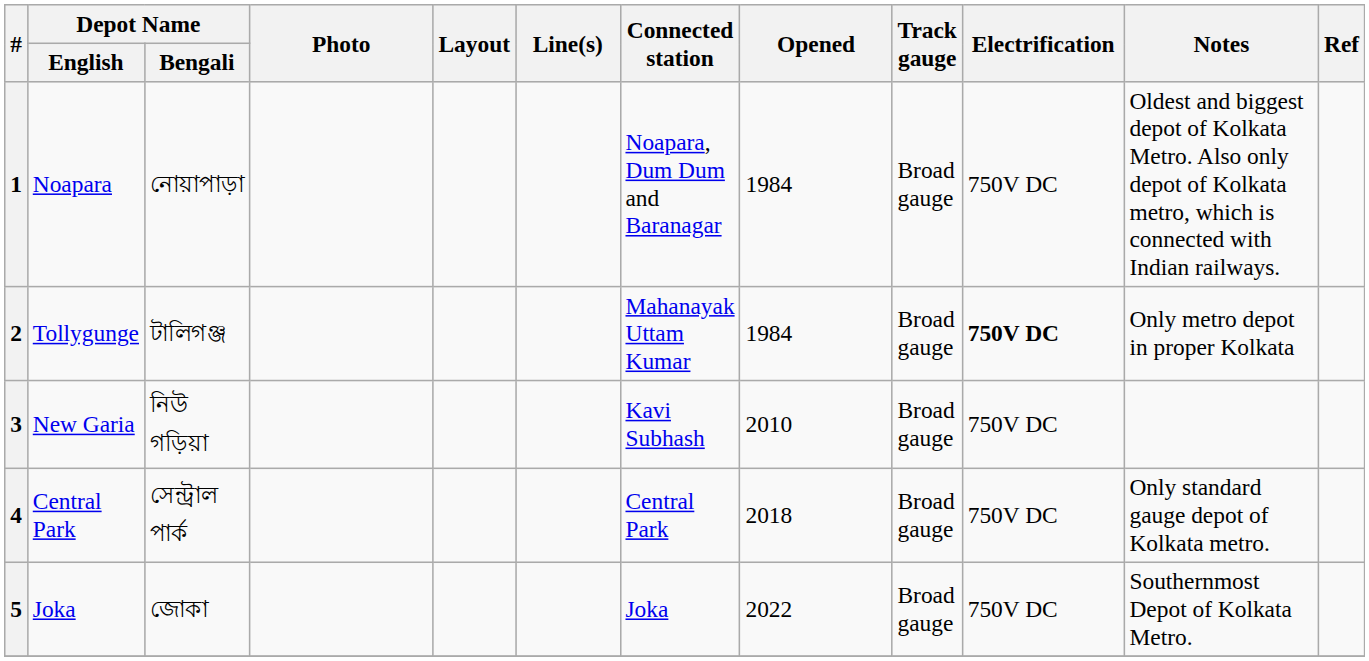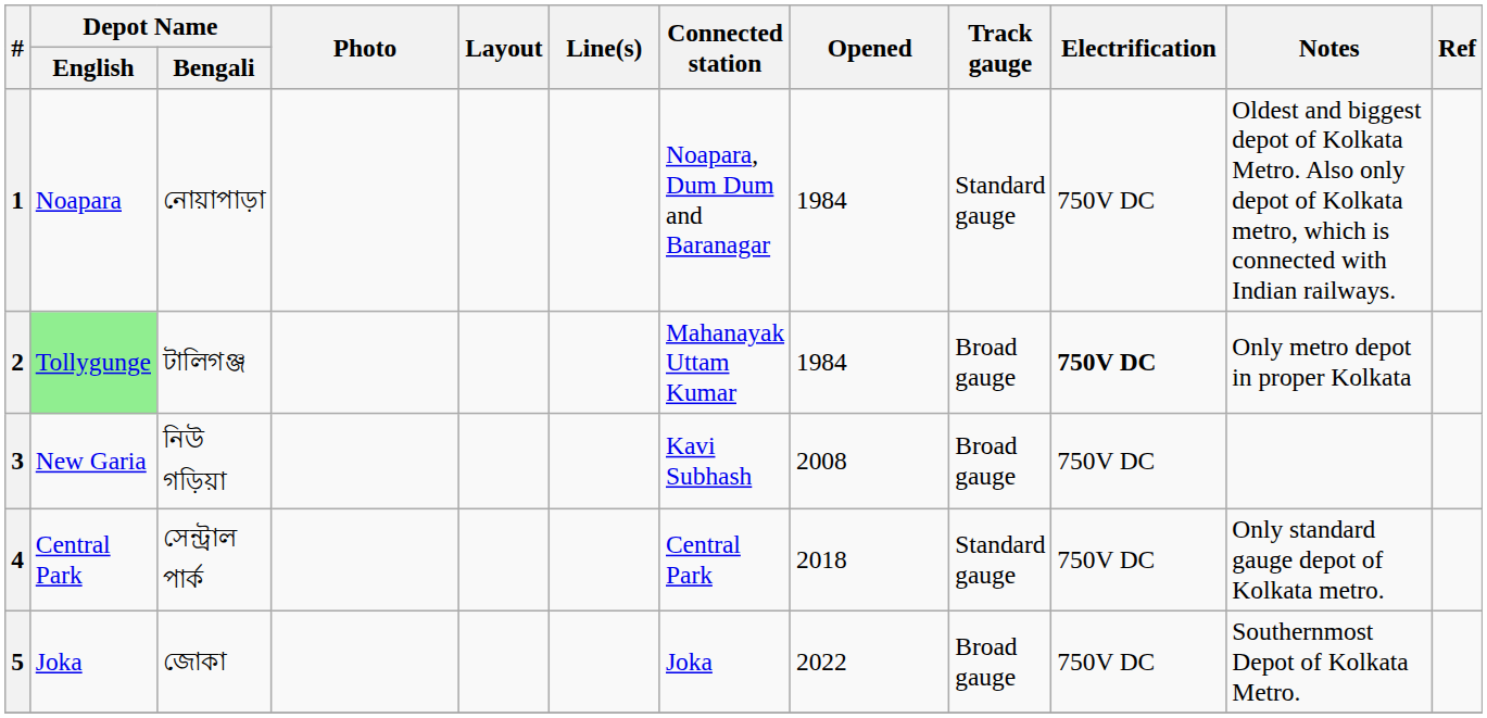 <table class="wikitable sortable" width="100%" style="font-size:95%;">
 <tr>
 <th rowspan="2" width="1%">#</th>
 <th colspan="2" width="15%">Depot Name</th>
 <th rowspan="2" width="15%">Photo</th>
 <th rowspan="2">Layout</th>
 <th rowspan="2" width="8%">Line(s)</th>
 <th rowspan="2">Connected station</th>
 <th rowspan="2" width="12%">Opened</th>
 <th rowspan="2">Track gauge</th>
 <th rowspan="2" width="12%">Electrification</th>
 <th rowspan="2" width="15%">Notes</th>
 <th rowspan="2">Ref</th>
 </tr>
 <tr>
 <th>English</th>
 <th>Bengali</th>
 </tr>
 <tr>
 <th align="center">1</th>
 <td><a href='#'>Noapara</a></td>
 <td>নোয়াপাড়া</td>
 <td></td>
 <td></td>
 <td><br><br></td>
 <td><a href='#'>Noapara</a>, <a href='#'>Dum Dum</a> and <a href='#'>Baranagar</a></td>
 <td align="left">1984</td>
-<td>Broad gauge</td>
+<td>Standard gauge</td>
 <td>750V DC</td>
 <td>Oldest and biggest depot of Kolkata Metro. Also only depot of Kolkata metro, which is connected with Indian railways.</td>
 <td></td>
 </tr>
 <tr>
 <th>2</th>
-<td><a href='#'>Tollygunge</a></td>
+<td style="background: lightgreen;"><a href='#'>Tollygunge</a></td>
 <td>টালিগঞ্জ</td>
 <td></td>
 <td></td>
 <td></td>
 <td><a href='#'>Mahanayak Uttam Kumar</a></td>
 <td>1984</td>
 <td>Broad gauge</td>
 <td><strong>750V DC</strong></td>
 <td>Only metro depot in proper Kolkata</td>
 <td></td>
 </tr>
 <tr>
 <th>3</th>
 <td><a href='#'>New Garia</a></td>
 <td>নিউ গড়িয়া</td>
 <td></td>
 <td></td>
 <td><br></td>
 <td><a href='#'>Kavi Subhash</a></td>
-<td>2010</td>
+<td>2008</td>
 <td>Broad gauge</td>
 <td>750V DC</td>
 <td></td>
 <td></td>
 </tr>
 <tr>
 <th>4</th>
 <td><a href='#'>Central Park</a></td>
 <td>সেন্ট্রাল পার্ক</td>
 <td></td>
 <td></td>
 <td></td>
 <td><a href='#'>Central Park</a></td>
 <td>2018</td>
-<td>Broad gauge</td>
+<td>Standard gauge</td>
 <td>750V DC</td>
 <td>Only standard gauge depot of Kolkata metro.</td>
 <td></td>
 </tr>
 <tr>
 <th align="center">5</th>
 <td><a href='#'>Joka</a></td>
 <td>জোকা</td>
 <td></td>
 <td></td>
 <td></td>
 <td><a href='#'>Joka</a></td>
 <td>2022</td>
 <td>Broad gauge</td>
 <td>750V DC</td>
 <td>Southernmost Depot of Kolkata Metro.</td>
 <td></td>
 </tr>
 <tr>
 </tr>
 </table>
